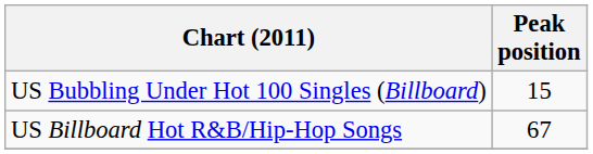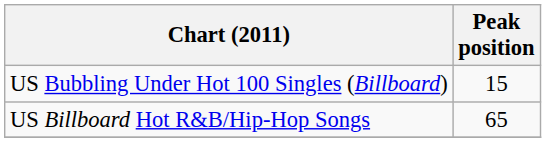 <table class="wikitable sortable">
 <tr>
 <th>Chart (2011)</th>
 <th>Peak<br>position</th>
 </tr>
 <tr>
 <td>US <a href='#'>Bubbling Under Hot 100 Singles</a> (<em><a href='#'>Billboard</a></em>)</td>
 <td align="center">15</td>
 </tr>
 <tr>
 <td>US <em>Billboard</em> <a href='#'>Hot R&B/Hip-Hop Songs</a></td>
-<td align="center">67</td>
+<td align="center">65</td>
 </tr>
 <tr>
 </tr>
 </table>
